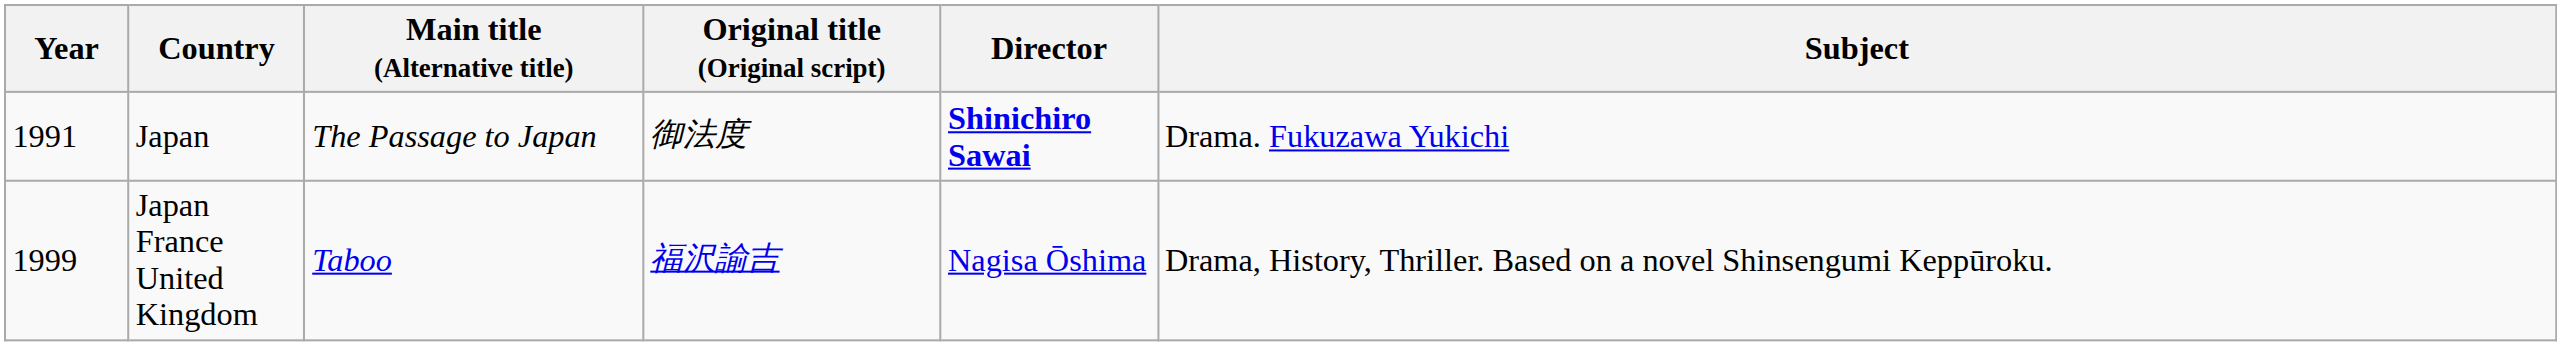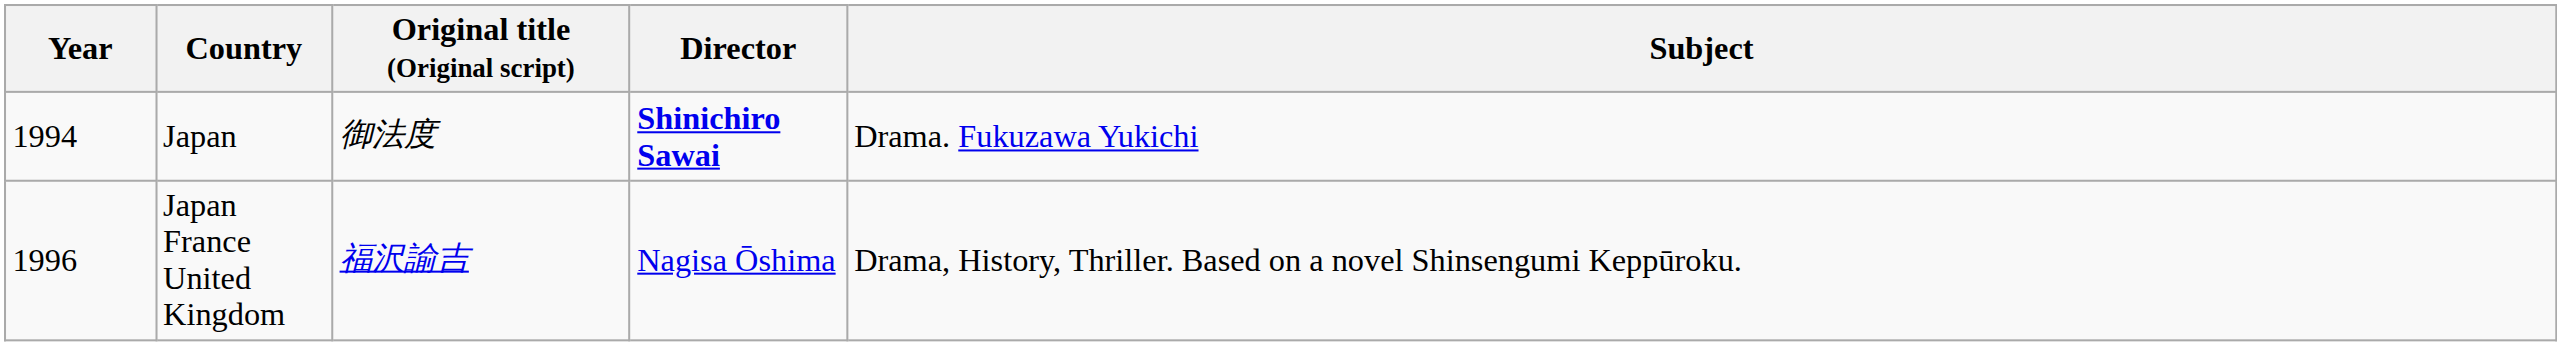 <table class="wikitable sortable" style="width:100%;">
 <tr>
 <th>Year</th>
 <th width= 80>Country</th>
-<th class="unsortable" style="width:160px;">Main title<br><small>(Alternative title)</small></th>
 <th class="unsortable" style="width:140px;">Original title<br><small>(Original script)</small></th>
 <th width=100>Director</th>
 <th class="unsortable">Subject</th>
 </tr>
 <tr>
-<td>1991</td>
+<td>1994</td>
 <td>Japan</td>
-<td><em>The Passage to Japan</em></td>
 <td><em>御法度</em></td>
 <td><strong><a href='#'>Shinichiro Sawai</a></strong></td>
 <td>Drama. <a href='#'>Fukuzawa Yukichi</a></td>
 </tr>
 <tr>
-<td>1999</td>
+<td>1996</td>
 <td>Japan<br>France<br>United Kingdom</td>
-<td><em><a href='#'>Taboo</a></em></td>
 <td><em><a href='#'>福沢諭吉</a></em></td>
 <td><a href='#'>Nagisa Ōshima</a></td>
 <td>Drama, History, Thriller. Based on a novel Shinsengumi Keppūroku.</td>
 </tr>
 </table>
